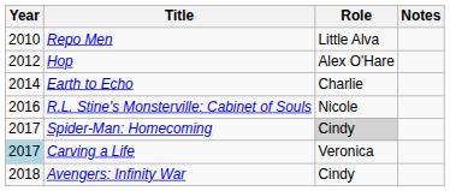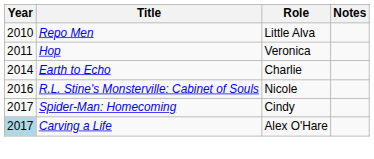 <table class="wikitable">
 <tr>
 <th>Year</th>
 <th>Title</th>
 <th>Role</th>
 <th>Notes</th>
 </tr>
 <tr>
 <td>2010</td>
 <td><em><a href='#'>Repo Men</a></em></td>
 <td>Little Alva</td>
 <td></td>
 </tr>
 <tr>
-<td>2012</td>
+<td>2011</td>
 <td><em><a href='#'>Hop</a></em></td>
-<td>Alex O'Hare</td>
+<td>Veronica</td>
 <td></td>
 </tr>
 <tr>
 <td>2014</td>
 <td><em><a href='#'>Earth to Echo</a></em></td>
 <td>Charlie</td>
 <td></td>
 </tr>
 <tr>
 <td>2016</td>
 <td><em><a href='#'>R.L. Stine's Monsterville: Cabinet of Souls</a></em></td>
 <td>Nicole</td>
 <td></td>
 </tr>
 <tr>
 <td>2017</td>
 <td><em><a href='#'>Spider-Man: Homecoming</a></em></td>
-<td style="background: lightgrey;">Cindy</td>
+<td>Cindy</td>
 <td></td>
 </tr>
 <tr>
 <td style="background: lightblue;">2017</td>
 <td><em><a href='#'>Carving a Life</a></em></td>
-<td>Veronica</td>
-<td></td>
-</tr>
-<tr>
-<td>2018</td>
-<td><em><a href='#'>Avengers: Infinity War</a></em></td>
-<td>Cindy</td>
+<td>Alex O'Hare</td>
 <td></td>
 </tr>
 </table>
